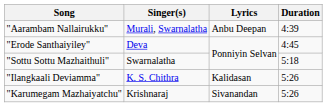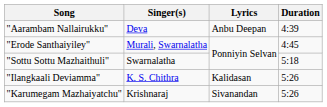 <table class="wikitable" style="font-size:95%;">
 <tr>
 <th>Song</th>
 <th>Singer(s)</th>
 <th>Lyrics</th>
 <th>Duration</th>
 </tr>
 <tr>
 <td>"Aarambam Nallairukku"</td>
-<td><a href='#'>Murali</a>, <a href='#'>Swarnalatha</a></td>
+<td><a href='#'>Deva</a></td>
 <td>Anbu Deepan</td>
 <td>4:39</td>
 </tr>
 <tr>
 <td>"Erode Santhaiyiley"</td>
-<td><a href='#'>Deva</a></td>
+<td><a href='#'>Murali</a>, <a href='#'>Swarnalatha</a></td>
 <td rowspan=2>Ponniyin Selvan</td>
 <td>4:45</td>
 </tr>
 <tr>
 <td>"Sottu Sottu Mazhaithuli"</td>
 <td>Swarnalatha</td>
 <td>5:18</td>
 </tr>
 <tr>
 <td>"Ilangkaali Deviamma"</td>
 <td><a href='#'>K. S. Chithra</a></td>
 <td>Kalidasan</td>
 <td>5:26</td>
 </tr>
 <tr>
 <td>"Karumegam Mazhaiyatchu"</td>
 <td>Krishnaraj</td>
 <td>Sivanandan</td>
 <td>5:26</td>
 </tr>
 </table>
